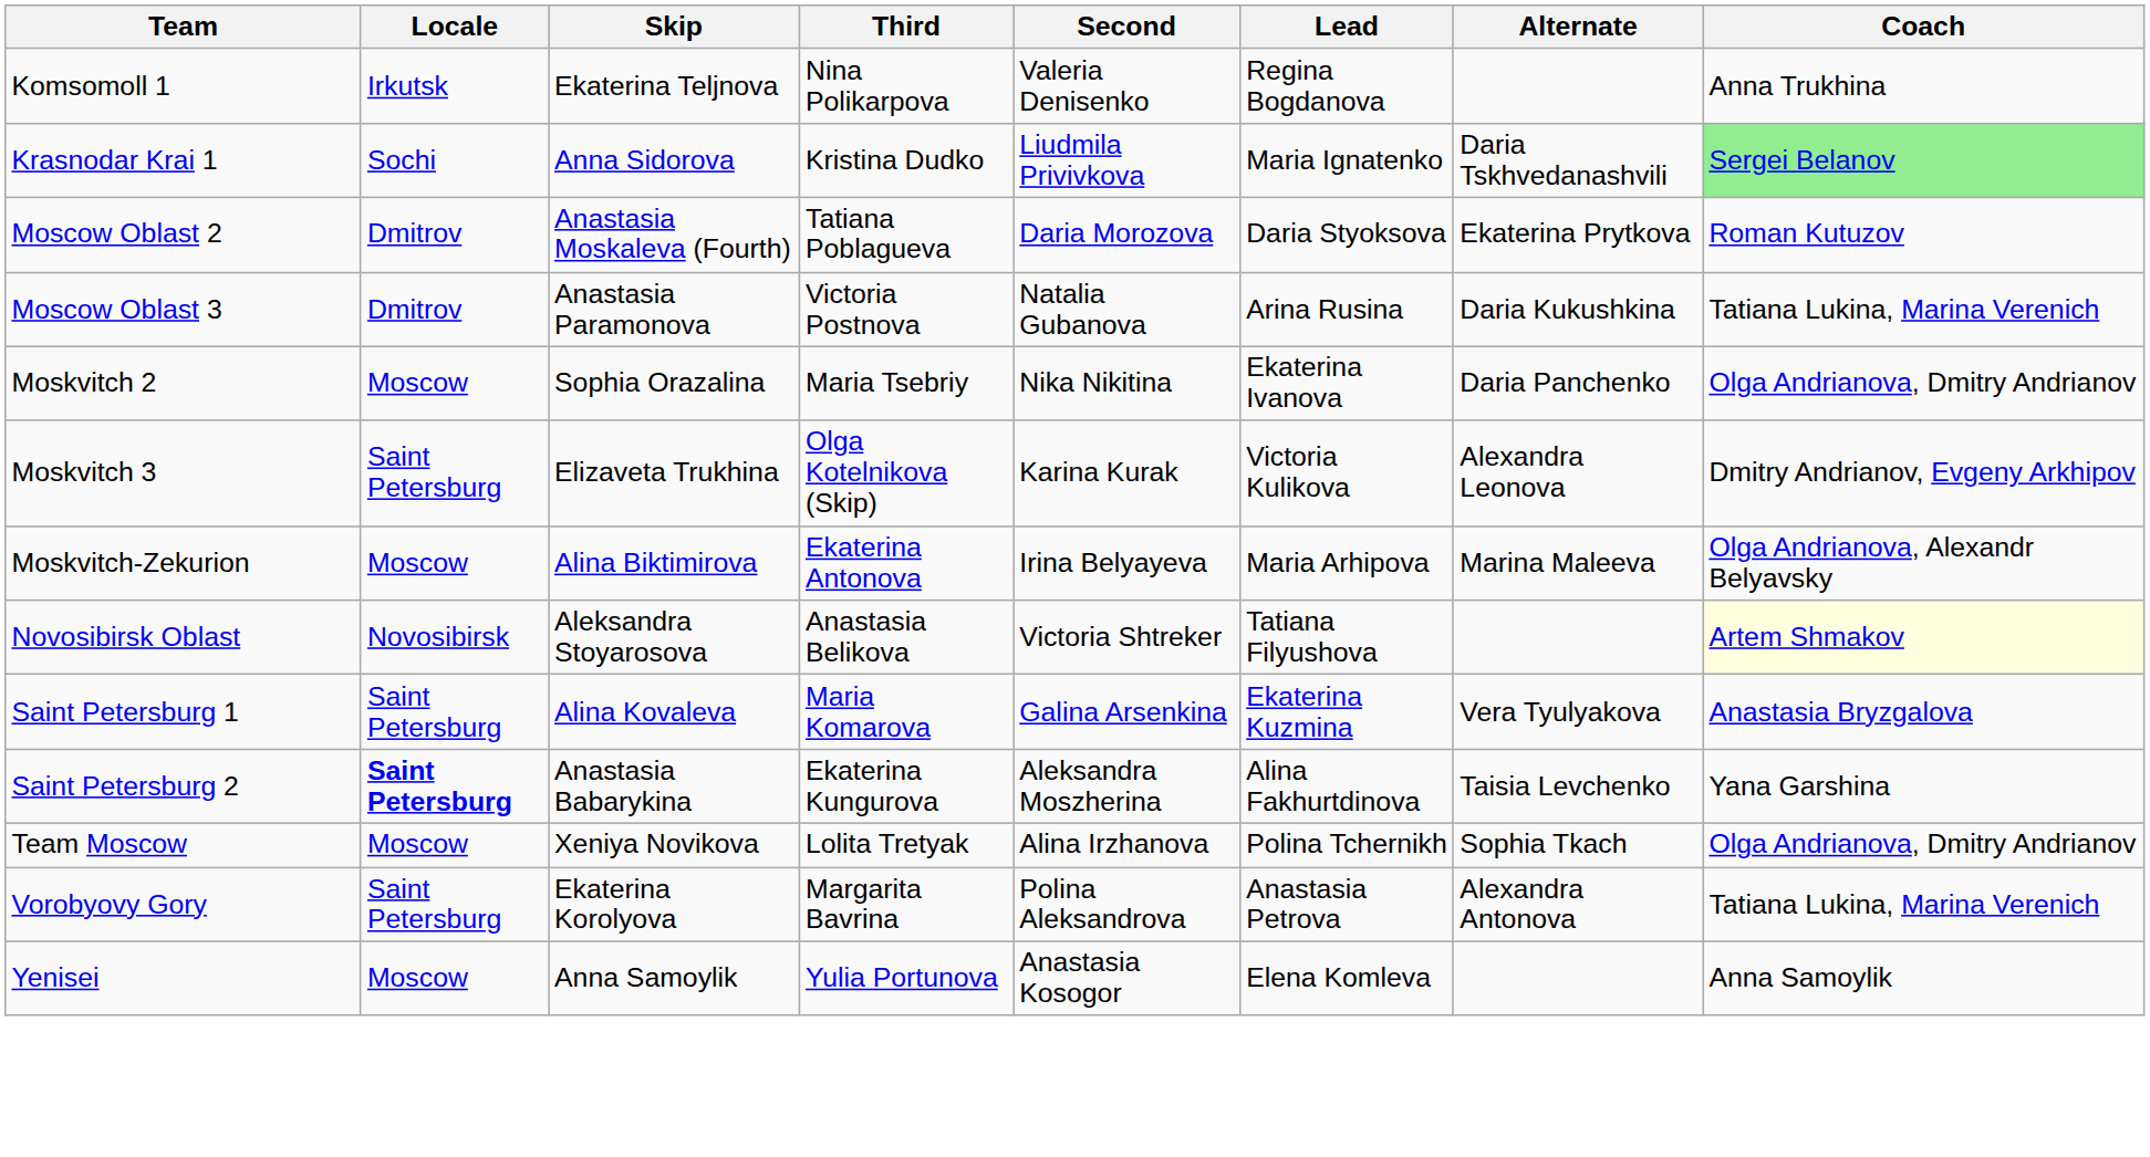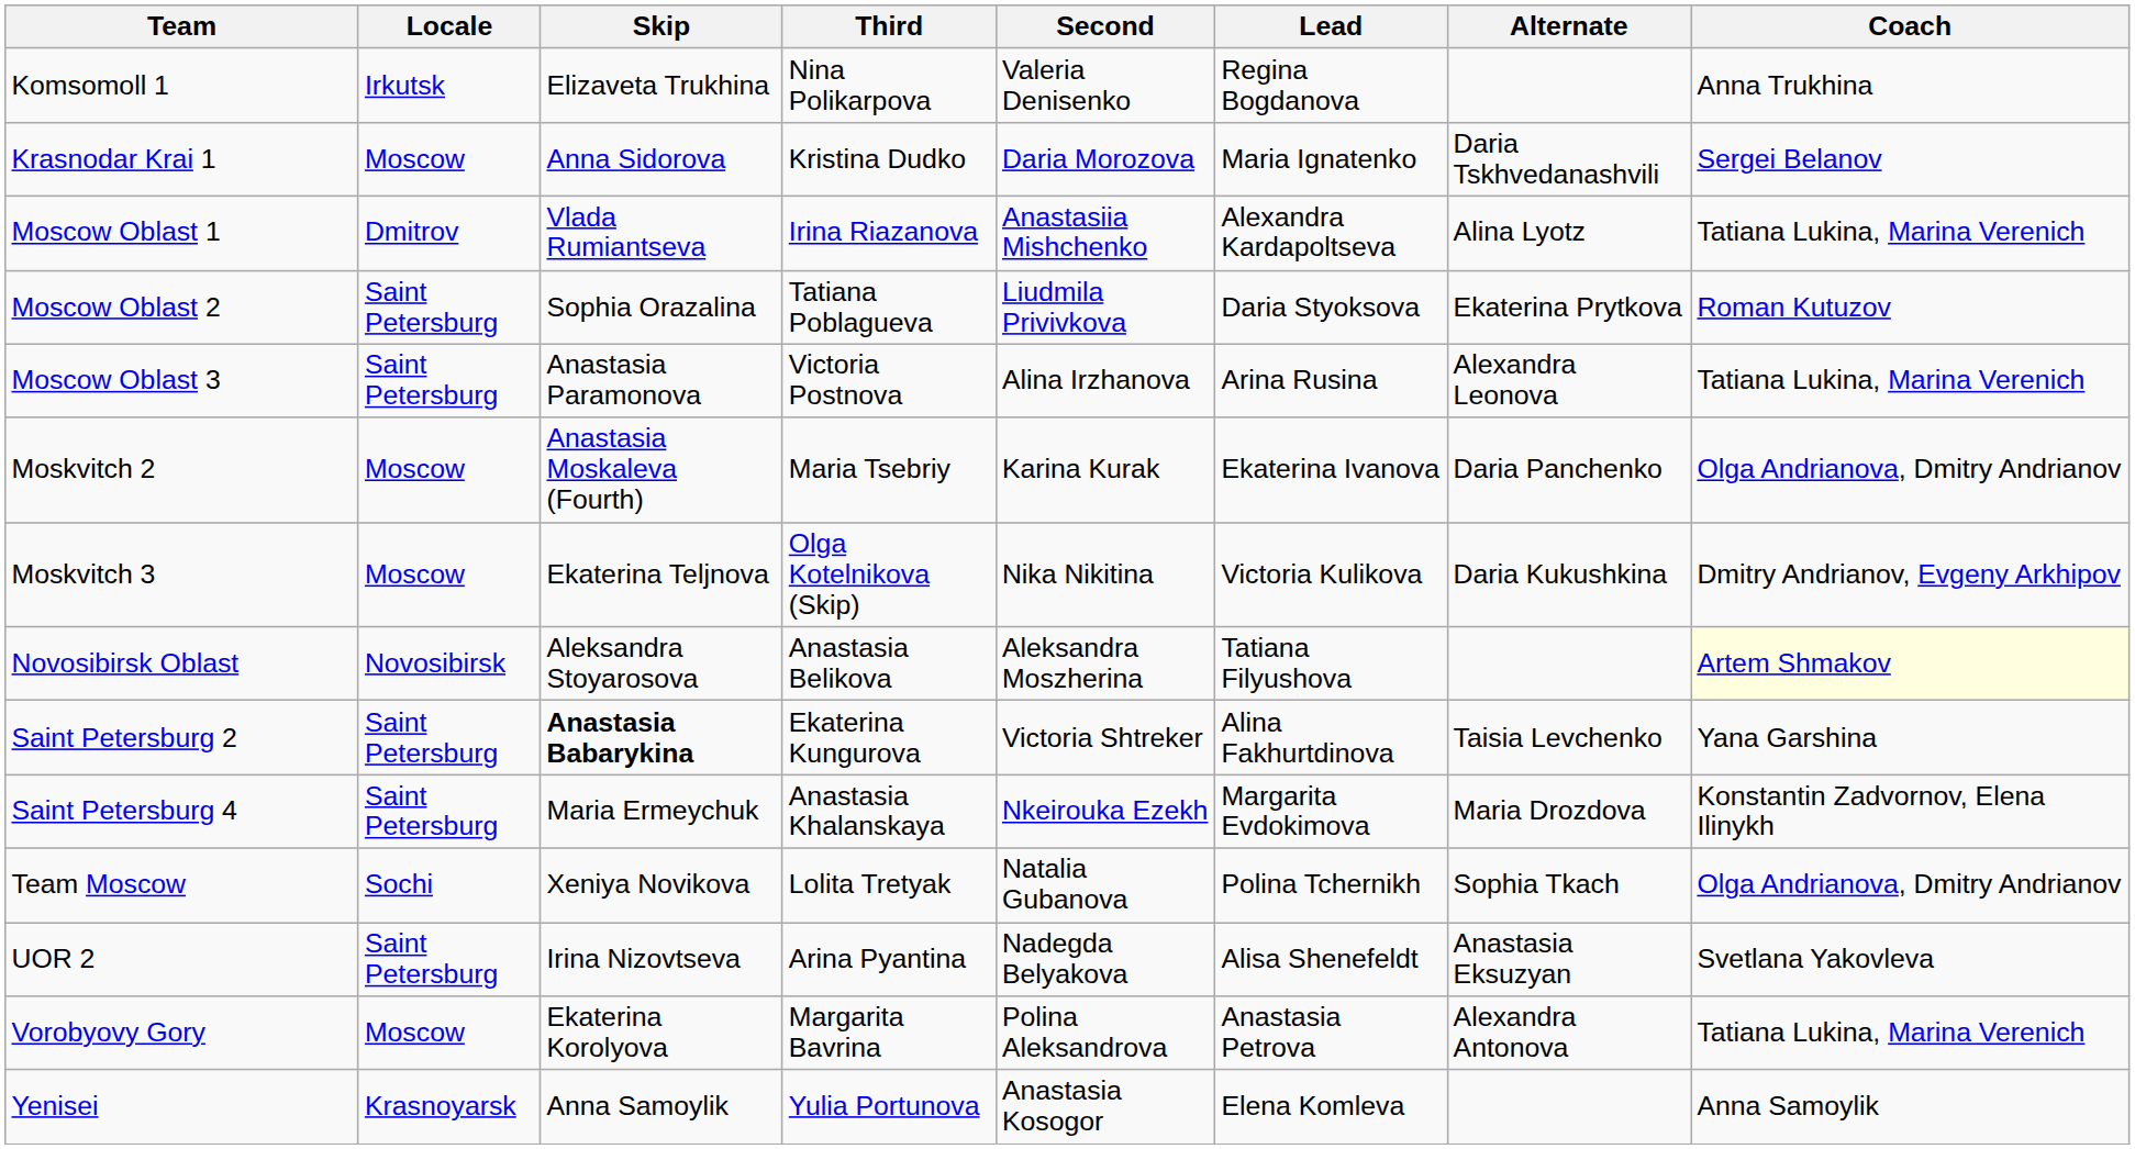 <table class= "wikitable">
 <tr>
 <th width=200>Team</th>
 <th>Locale</th>
 <th>Skip</th>
 <th>Third</th>
 <th>Second</th>
 <th>Lead</th>
 <th>Alternate</th>
 <th width=250>Coach</th>
 </tr>
 <tr>
 <td> Komsomoll 1</td>
 <td><a href='#'>Irkutsk</a></td>
-<td>Ekaterina Teljnova</td>
+<td>Elizaveta Trukhina</td>
 <td>Nina Polikarpova</td>
 <td>Valeria Denisenko</td>
 <td>Regina Bogdanova</td>
 <td></td>
 <td>Anna Trukhina</td>
 </tr>
 <tr>
 <td> <a href='#'>Krasnodar Krai</a> 1</td>
-<td><a href='#'>Sochi</a></td>
+<td><a href='#'>Moscow</a></td>
 <td><a href='#'>Anna Sidorova</a></td>
 <td>Kristina Dudko</td>
-<td><a href='#'>Liudmila Privivkova</a></td>
+<td><a href='#'>Daria Morozova</a></td>
 <td>Maria Ignatenko</td>
 <td>Daria Tskhvedanashvili</td>
-<td style="background: lightgreen;"><a href='#'>Sergei Belanov</a></td>
+<td><a href='#'>Sergei Belanov</a></td>
+</tr>
+<tr>
+<td> <a href='#'>Moscow Oblast</a> 1</td>
+<td><a href='#'>Dmitrov</a></td>
+<td><a href='#'>Vlada Rumiantseva</a></td>
+<td><a href='#'>Irina Riazanova</a></td>
+<td><a href='#'>Anastasiia Mishchenko</a></td>
+<td>Alexandra Kardapoltseva</td>
+<td>Alina Lyotz</td>
+<td>Tatiana Lukina, <a href='#'>Marina Verenich</a></td>
 </tr>
 <tr>
 <td> <a href='#'>Moscow Oblast</a> 2</td>
-<td><a href='#'>Dmitrov</a></td>
-<td><a href='#'>Anastasia Moskaleva</a> (Fourth)</td>
+<td><a href='#'>Saint Petersburg</a></td>
+<td>Sophia Orazalina</td>
 <td>Tatiana Poblagueva</td>
-<td><a href='#'>Daria Morozova</a></td>
+<td><a href='#'>Liudmila Privivkova</a></td>
 <td>Daria Styoksova</td>
 <td>Ekaterina Prytkova</td>
 <td><a href='#'>Roman Kutuzov</a></td>
 </tr>
 <tr>
 <td> <a href='#'>Moscow Oblast</a> 3</td>
-<td><a href='#'>Dmitrov</a></td>
+<td><a href='#'>Saint Petersburg</a></td>
 <td>Anastasia Paramonova</td>
 <td>Victoria Postnova</td>
-<td>Natalia Gubanova</td>
+<td>Alina Irzhanova</td>
 <td>Arina Rusina</td>
-<td>Daria Kukushkina</td>
+<td>Alexandra Leonova</td>
 <td>Tatiana Lukina, <a href='#'>Marina Verenich</a></td>
 </tr>
 <tr>
 <td> Moskvitch 2</td>
 <td><a href='#'>Moscow</a></td>
-<td>Sophia Orazalina</td>
+<td><a href='#'>Anastasia Moskaleva</a> (Fourth)</td>
 <td>Maria Tsebriy</td>
-<td>Nika Nikitina</td>
+<td>Karina Kurak</td>
 <td>Ekaterina Ivanova</td>
 <td>Daria Panchenko</td>
 <td><a href='#'>Olga Andrianova</a>, Dmitry Andrianov</td>
 </tr>
 <tr>
 <td> Moskvitch 3</td>
-<td><a href='#'>Saint Petersburg</a></td>
-<td>Elizaveta Trukhina</td>
+<td><a href='#'>Moscow</a></td>
+<td>Ekaterina Teljnova</td>
 <td><a href='#'>Olga Kotelnikova</a> (Skip)</td>
-<td>Karina Kurak</td>
+<td>Nika Nikitina</td>
 <td>Victoria Kulikova</td>
-<td>Alexandra Leonova</td>
+<td>Daria Kukushkina</td>
 <td>Dmitry Andrianov, <a href='#'>Evgeny Arkhipov</a></td>
-</tr>
-<tr>
-<td> Moskvitch-Zekurion</td>
-<td><a href='#'>Moscow</a></td>
-<td><a href='#'>Alina Biktimirova</a></td>
-<td><a href='#'>Ekaterina Antonova</a></td>
-<td>Irina Belyayeva</td>
-<td>Maria Arhipova</td>
-<td>Marina Maleeva</td>
-<td><a href='#'>Olga Andrianova</a>, Alexandr Belyavsky</td>
 </tr>
 <tr>
 <td> <a href='#'>Novosibirsk Oblast</a></td>
 <td><a href='#'>Novosibirsk</a></td>
 <td>Aleksandra Stoyarosova</td>
 <td>Anastasia Belikova</td>
-<td>Victoria Shtreker</td>
+<td>Aleksandra Moszherina</td>
 <td>Tatiana Filyushova</td>
 <td></td>
 <td style="background: lightyellow;"><a href='#'>Artem Shmakov</a></td>
 </tr>
 <tr>
-<td> <a href='#'>Saint Petersburg</a> 1</td>
+<td> <a href='#'>Saint Petersburg</a> 2</td>
 <td><a href='#'>Saint Petersburg</a></td>
-<td><a href='#'>Alina Kovaleva</a></td>
-<td><a href='#'>Maria Komarova</a></td>
-<td><a href='#'>Galina Arsenkina</a></td>
-<td><a href='#'>Ekaterina Kuzmina</a></td>
-<td>Vera Tyulyakova</td>
-<td><a href='#'>Anastasia Bryzgalova</a></td>
-</tr>
-<tr>
-<td> <a href='#'>Saint Petersburg</a> 2</td>
-<td><strong><a href='#'>Saint Petersburg</a></strong></td>
-<td>Anastasia Babarykina</td>
+<td><strong>Anastasia Babarykina</strong></td>
 <td>Ekaterina Kungurova</td>
-<td>Aleksandra Moszherina</td>
+<td>Victoria Shtreker</td>
 <td>Alina Fakhurtdinova</td>
 <td>Taisia Levchenko</td>
 <td>Yana Garshina</td>
 </tr>
 <tr>
+<td> <a href='#'>Saint Petersburg</a> 4</td>
+<td><a href='#'>Saint Petersburg</a></td>
+<td>Maria Ermeychuk</td>
+<td>Anastasia Khalanskaya</td>
+<td><a href='#'>Nkeirouka Ezekh</a></td>
+<td>Margarita Evdokimova</td>
+<td>Maria Drozdova</td>
+<td>Konstantin Zadvornov, Elena Ilinykh</td>
+</tr>
+<tr>
 <td> Team <a href='#'>Moscow</a></td>
-<td><a href='#'>Moscow</a></td>
+<td><a href='#'>Sochi</a></td>
 <td>Xeniya Novikova</td>
 <td>Lolita Tretyak</td>
-<td>Alina Irzhanova</td>
+<td>Natalia Gubanova</td>
 <td>Polina Tchernikh</td>
 <td>Sophia Tkach</td>
 <td><a href='#'>Olga Andrianova</a>, Dmitry Andrianov</td>
 </tr>
 <tr>
+<td> UOR 2</td>
+<td><a href='#'>Saint Petersburg</a></td>
+<td>Irina Nizovtseva</td>
+<td>Arina Pyantina</td>
+<td>Nadegda Belyakova</td>
+<td>Alisa Shenefeldt</td>
+<td>Anastasia Eksuzyan</td>
+<td>Svetlana Yakovleva</td>
+</tr>
+<tr>
 <td> <a href='#'>Vorobyovy Gory</a></td>
-<td><a href='#'>Saint Petersburg</a></td>
+<td><a href='#'>Moscow</a></td>
 <td>Ekaterina Korolyova</td>
 <td>Margarita Bavrina</td>
 <td>Polina Aleksandrova</td>
 <td>Anastasia Petrova</td>
 <td>Alexandra Antonova</td>
 <td>Tatiana Lukina, <a href='#'>Marina Verenich</a></td>
 </tr>
 <tr>
 <td> <a href='#'>Yenisei</a></td>
-<td><a href='#'>Moscow</a></td>
+<td><a href='#'>Krasnoyarsk</a></td>
 <td>Anna Samoylik</td>
 <td><a href='#'>Yulia Portunova</a></td>
 <td>Anastasia Kosogor</td>
 <td>Elena Komleva</td>
 <td></td>
 <td>Anna Samoylik</td>
 </tr>
 </table>
